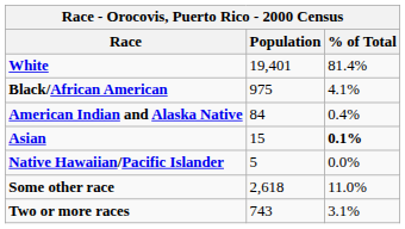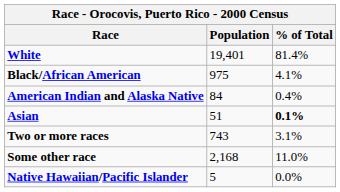 <table class="wikitable">
 <tr>
 <th colspan=3>Race - Orocovis, Puerto Rico - 2000 Census</th>
 </tr>
 <tr ---->
 <th>Race</th>
 <th>Population</th>
 <th>% of Total</th>
 </tr>
 <tr ---->
 <td><strong><a href='#'>White</a></strong></td>
 <td>19,401</td>
 <td>81.4%</td>
 </tr>
 <tr ---->
 <td><strong>Black/<a href='#'>African American</a></strong></td>
 <td>975</td>
 <td>4.1%</td>
 </tr>
 <tr ---->
 <td><strong><a href='#'>American Indian</a> and <a href='#'>Alaska Native</a></strong></td>
 <td>84</td>
 <td>0.4%</td>
 </tr>
 <tr ---->
 <td><strong><a href='#'>Asian</a></strong></td>
-<td>15</td>
+<td>51</td>
 <td><strong>0.1%</strong></td>
+</tr>
+<tr ---->
+<td><strong>Two or more races</strong></td>
+<td>743</td>
+<td>3.1%</td>
+</tr>
+<tr ---->
+<td><strong>Some other race</strong></td>
+<td>2,168</td>
+<td>11.0%</td>
 </tr>
 <tr ---->
 <td><strong><a href='#'>Native Hawaiian</a>/<a href='#'>Pacific Islander</a></strong></td>
 <td>5</td>
 <td>0.0%</td>
 </tr>
-<tr ---->
-<td><strong>Some other race</strong></td>
-<td>2,618</td>
-<td>11.0%</td>
-</tr>
-<tr ---->
-<td><strong>Two or more races</strong></td>
-<td>743</td>
-<td>3.1%</td>
-</tr>
 </table>
